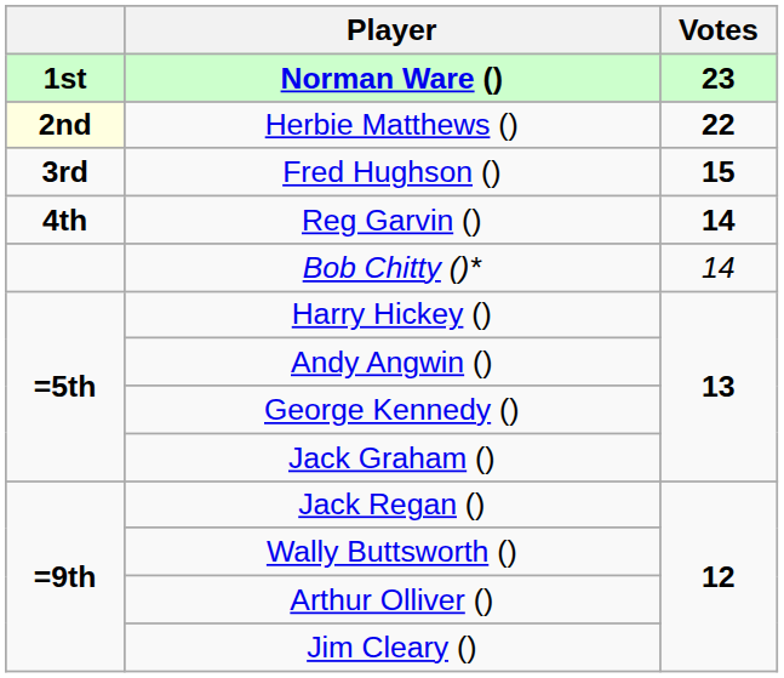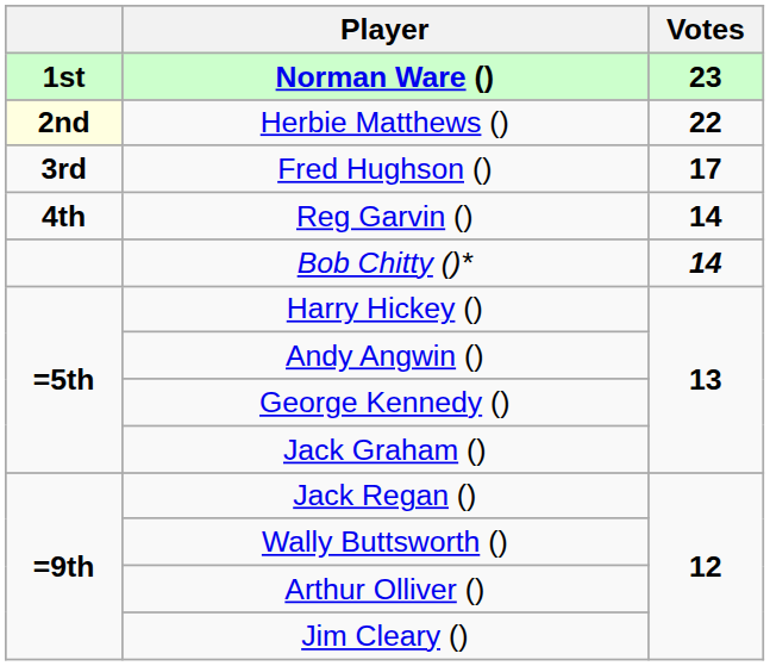 <table class="wikitable" style="text-align: center; font-size: 90%;">
 <tr>
 <th width="50"></th>
 <th width="250">Player</th>
 <th width="50">Votes</th>
 </tr>
 <tr style="background: #CCFFCC; font-weight: bold;" |>
 <td><strong>1st</strong></td>
 <td><a href='#'>Norman Ware</a> ()</td>
 <td><strong>23</strong></td>
 </tr>
 <tr>
 <td style="background: lightyellow;"><strong>2nd</strong></td>
 <td><a href='#'>Herbie Matthews</a> ()</td>
 <td><strong>22</strong></td>
 </tr>
 <tr>
 <td><strong>3rd</strong></td>
 <td><a href='#'>Fred Hughson</a> ()</td>
-<td><strong>15</strong></td>
+<td><strong>17</strong></td>
 </tr>
 <tr>
 <td><strong>4th</strong></td>
 <td><a href='#'>Reg Garvin</a> ()</td>
 <td><strong>14</strong></td>
 </tr>
 <tr>
 <td></td>
 <td><em><a href='#'>Bob Chitty</a> ()*</em></td>
-<td><em>14</em></td>
+<td><strong><em>14</em></strong></td>
 </tr>
 <tr>
 <td rowspan=4><strong>=5th</strong></td>
 <td><a href='#'>Harry Hickey</a> ()</td>
 <td rowspan=4><strong>13</strong></td>
 </tr>
 <tr>
 <td><a href='#'>Andy Angwin</a> ()</td>
 </tr>
 <tr>
 <td><a href='#'>George Kennedy</a> ()</td>
 </tr>
 <tr>
 <td><a href='#'>Jack Graham</a> ()</td>
 </tr>
 <tr>
 <td rowspan=4><strong>=9th</strong></td>
 <td><a href='#'>Jack Regan</a> ()</td>
 <td rowspan=4><strong>12</strong></td>
 </tr>
 <tr>
 <td><a href='#'>Wally Buttsworth</a> ()</td>
 </tr>
 <tr>
 <td><a href='#'>Arthur Olliver</a> ()</td>
 </tr>
 <tr>
 <td><a href='#'>Jim Cleary</a> ()</td>
 </tr>
 </table>
